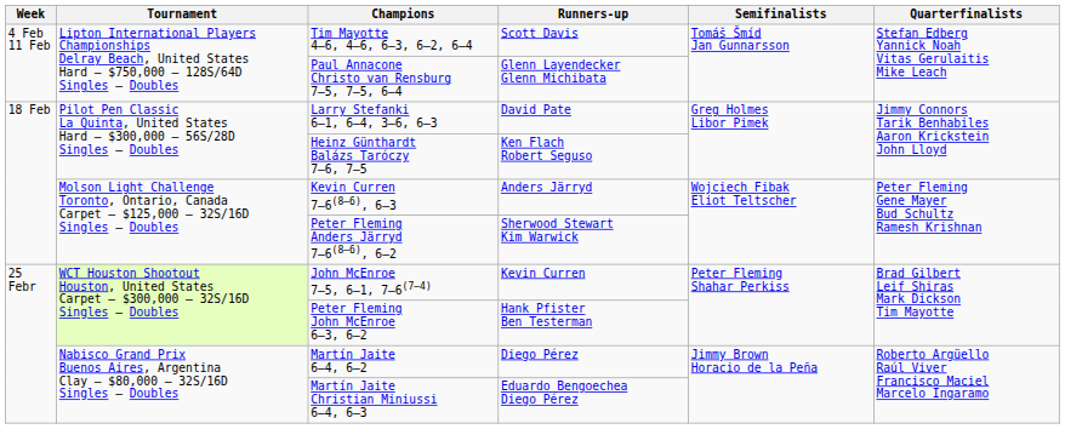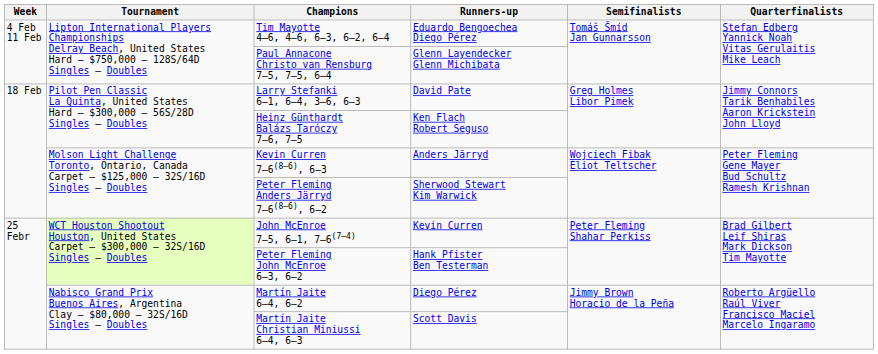 <table class=wikitable style=font-size:95%>
 <tr>
 <th style="width:48px;">Week</th>
 <th style="width:260px;">Tournament</th>
 <th style="width:195px;">Champions</th>
 <th style="width:195px;">Runners-up</th>
 <th style="width:190px;">Semifinalists</th>
 <th style="width:190px;">Quarterfinalists</th>
 </tr>
 <tr valign=top>
 <td rowspan=2>4 Feb<br>11 Feb</td>
 <td rowspan="2"><a href='#'>Lipton International Players Championships</a><br> <a href='#'>Delray Beach</a>, United States<br>Hard – $750,000 – 128S/64D<br><a href='#'>Singles</a> – <a href='#'>Doubles</a></td>
 <td> <a href='#'>Tim Mayotte</a><br>4–6, 4–6, 6–3, 6–2, 6–4</td>
-<td> <a href='#'>Scott Davis</a></td>
+<td> <a href='#'>Eduardo Bengoechea</a><br> <a href='#'>Diego Pérez</a></td>
 <td rowspan=2> <a href='#'>Tomáš Šmíd</a><br> <a href='#'>Jan Gunnarsson</a></td>
 <td rowspan=2> <a href='#'>Stefan Edberg</a><br> <a href='#'>Yannick Noah</a><br> <a href='#'>Vitas Gerulaitis</a><br> <a href='#'>Mike Leach</a></td>
 </tr>
 <tr valign=top>
 <td> <a href='#'>Paul Annacone</a><br> <a href='#'>Christo van Rensburg</a><br>7–5, 7–5, 6–4</td>
 <td> <a href='#'>Glenn Layendecker</a><br> <a href='#'>Glenn Michibata</a></td>
 </tr>
 <tr valign=top>
 <td rowspan=4>18 Feb</td>
 <td rowspan="2"><a href='#'>Pilot Pen Classic</a><br> <a href='#'>La Quinta</a>, United States<br>Hard – $300,000 – 56S/28D<br><a href='#'>Singles</a> – <a href='#'>Doubles</a></td>
 <td> <a href='#'>Larry Stefanki</a><br>6–1, 6–4, 3–6, 6–3</td>
 <td> <a href='#'>David Pate</a></td>
 <td rowspan=2> <a href='#'>Greg Holmes</a><br> <a href='#'>Libor Pimek</a></td>
 <td rowspan=2> <a href='#'>Jimmy Connors</a><br> <a href='#'>Tarik Benhabiles</a><br> <a href='#'>Aaron Krickstein</a><br> <a href='#'>John Lloyd</a></td>
 </tr>
 <tr valign=top>
 <td> <a href='#'>Heinz Günthardt</a><br> <a href='#'>Balázs Taróczy</a><br>7–6, 7–5</td>
 <td> <a href='#'>Ken Flach</a><br> <a href='#'>Robert Seguso</a></td>
 </tr>
 <tr valign=top>
 <td rowspan="2"><a href='#'>Molson Light Challenge</a><br> <a href='#'>Toronto</a>, Ontario, Canada<br>Carpet – $125,000 – 32S/16D<br><a href='#'>Singles</a> – <a href='#'>Doubles</a></td>
 <td> <a href='#'>Kevin Curren</a><br>7–6<sup>(8–6)</sup>, 6–3</td>
 <td> <a href='#'>Anders Järryd</a></td>
 <td rowspan=2> <a href='#'>Wojciech Fibak</a><br> <a href='#'>Eliot Teltscher</a></td>
 <td rowspan=2> <a href='#'>Peter Fleming</a><br> <a href='#'>Gene Mayer</a><br> <a href='#'>Bud Schultz</a><br> <a href='#'>Ramesh Krishnan</a></td>
 </tr>
 <tr valign=top>
 <td> <a href='#'>Peter Fleming</a><br> <a href='#'>Anders Järryd</a><br>7–6<sup>(8–6)</sup>, 6–2</td>
 <td> <a href='#'>Sherwood Stewart</a><br> <a href='#'>Kim Warwick</a></td>
 </tr>
 <tr valign=top>
 <td rowspan=4>25 Febr</td>
 <td style="background:#E6FFBF;" rowspan="2"><a href='#'>WCT Houston Shootout</a><br> <a href='#'>Houston</a>, United States<br>Carpet – $300,000 – 32S/16D <br> <a href='#'>Singles</a> – <a href='#'>Doubles</a></td>
 <td> <a href='#'>John McEnroe</a><br>7–5, 6–1, 7–6<sup>(7–4)</sup></td>
 <td> <a href='#'>Kevin Curren</a></td>
 <td rowspan=2> <a href='#'>Peter Fleming</a><br> <a href='#'>Shahar Perkiss</a></td>
 <td rowspan=2> <a href='#'>Brad Gilbert</a> <br>  <a href='#'>Leif Shiras</a> <br>  <a href='#'>Mark Dickson</a> <br>  <a href='#'>Tim Mayotte</a></td>
 </tr>
 <tr valign=top>
 <td> <a href='#'>Peter Fleming</a><br> <a href='#'>John McEnroe</a><br>6–3, 6–2</td>
 <td> <a href='#'>Hank Pfister</a><br> <a href='#'>Ben Testerman</a></td>
 </tr>
 <tr valign=top>
 <td rowspan="2"><a href='#'>Nabisco Grand Prix</a><br> <a href='#'>Buenos Aires</a>, Argentina<br>Clay – $80,000 – 32S/16D<br><a href='#'>Singles</a> – <a href='#'>Doubles</a></td>
 <td> <a href='#'>Martín Jaite</a><br>6–4, 6–2</td>
 <td> <a href='#'>Diego Pérez</a></td>
 <td rowspan=2> <a href='#'>Jimmy Brown</a> <br>  <a href='#'>Horacio de la Peña</a></td>
 <td rowspan=2> <a href='#'>Roberto Argüello</a> <br>  <a href='#'>Raúl Viver</a> <br>  <a href='#'>Francisco Maciel</a> <br>  <a href='#'>Marcelo Ingaramo</a></td>
 </tr>
 <tr valign=top>
 <td> <a href='#'>Martín Jaite</a> <br>  <a href='#'>Christian Miniussi</a><br>6–4, 6–3</td>
-<td> <a href='#'>Eduardo Bengoechea</a><br> <a href='#'>Diego Pérez</a></td>
+<td> <a href='#'>Scott Davis</a></td>
 </tr>
 </table>
